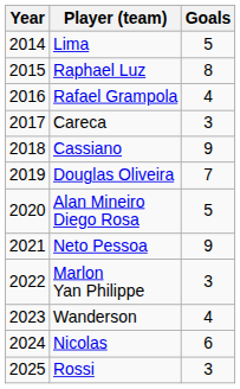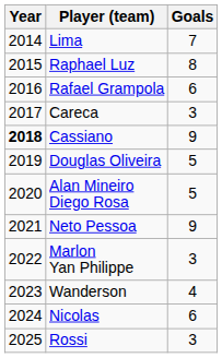 <table class="wikitable">
 <tr>
 <th>Year</th>
 <th>Player (team)</th>
 <th>Goals</th>
 </tr>
 <tr>
 <td>2014</td>
 <td><a href='#'>Lima</a> </td>
-<td align="center">5</td>
+<td align="center">7</td>
 </tr>
 <tr>
 <td>2015</td>
 <td><a href='#'>Raphael Luz</a> </td>
 <td align="center">8</td>
 </tr>
 <tr>
 <td>2016</td>
 <td><a href='#'>Rafael Grampola</a> </td>
-<td align="center">4</td>
+<td align="center">6</td>
 </tr>
 <tr>
 <td>2017</td>
 <td>Careca </td>
 <td align="center">3</td>
 </tr>
 <tr>
-<td>2018</td>
+<td><strong>2018</strong></td>
 <td><a href='#'>Cassiano</a> </td>
 <td align="center">9</td>
 </tr>
 <tr>
 <td>2019</td>
 <td><a href='#'>Douglas Oliveira</a> </td>
-<td align="center">7</td>
+<td align="center">5</td>
 </tr>
 <tr>
 <td>2020</td>
 <td><a href='#'>Alan Mineiro</a>  <br> <a href='#'>Diego Rosa</a> </td>
 <td align="center">5</td>
 </tr>
 <tr>
 <td>2021</td>
 <td><a href='#'>Neto Pessoa</a> </td>
 <td align="center">9</td>
 </tr>
 <tr>
 <td>2022</td>
 <td><a href='#'>Marlon</a>  <br> Yan Philippe </td>
 <td align="center">3</td>
 </tr>
 <tr>
 <td>2023</td>
 <td>Wanderson </td>
 <td align="center">4</td>
 </tr>
 <tr>
 <td>2024</td>
 <td><a href='#'>Nicolas</a> </td>
 <td align="center">6</td>
 </tr>
 <tr>
 <td>2025</td>
 <td><a href='#'>Rossi</a> </td>
 <td align="center">3</td>
 </tr>
 </table>
